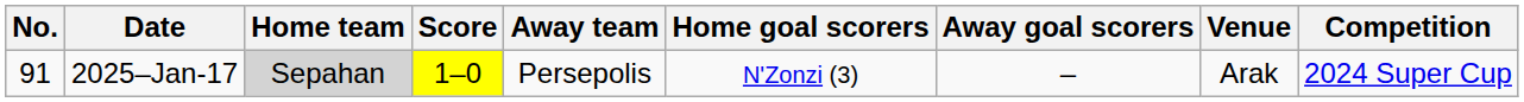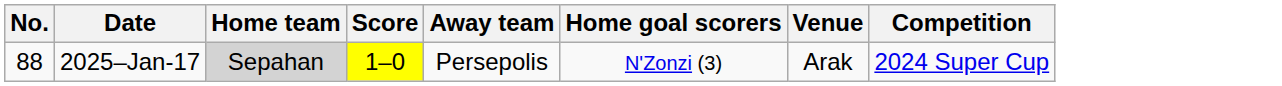 <table class="wikitable" style="text-align: center;">
 <tr>
 <th><strong>No.</strong></th>
 <th><strong>Date</strong></th>
 <th>Home team</th>
 <th>Score</th>
 <th>Away team</th>
 <th>Home goal scorers</th>
-<th>Away goal scorers</th>
 <th><strong>Venue</strong></th>
 <th><strong>Competition</strong></th>
 </tr>
 <tr>
-<td>91</td>
+<td>88</td>
 <td>2025–Jan-17</td>
 <td style="background: lightgrey;">Sepahan</td>
 <td bgcolor=FFFF00>1–0</td>
 <td>Persepolis</td>
 <td><small><a href='#'>N'Zonzi</a> (3)</small></td>
-<td>–</td>
 <td>Arak</td>
 <td><a href='#'>2024 Super Cup</a></td>
 </tr>
 </table>
